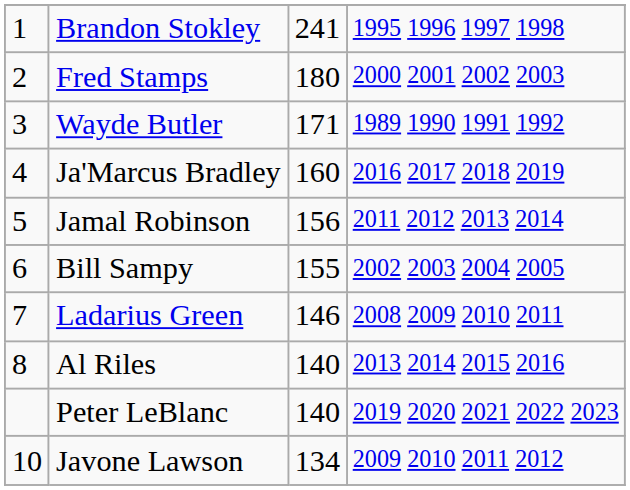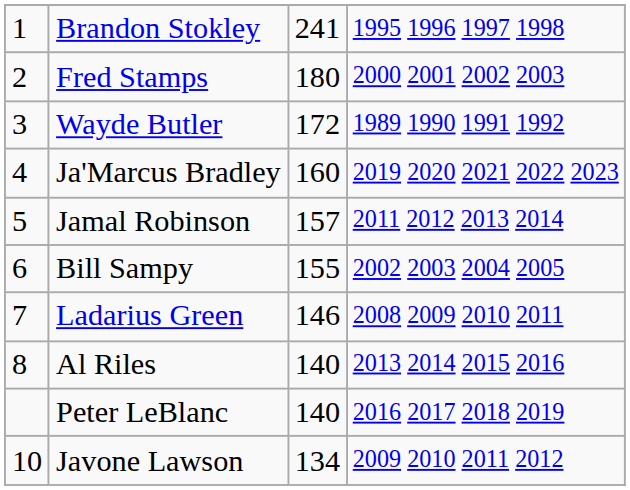 <table class="wikitable">
 <tr>
 </tr>
 <tr>
 <td>1</td>
 <td><a href='#'>Brandon Stokley</a></td>
 <td>241</td>
 <td style="font-size:80%;"><a href='#'>1995</a> <a href='#'>1996</a> <a href='#'>1997</a> <a href='#'>1998</a></td>
 </tr>
 <tr>
 <td>2</td>
 <td><a href='#'>Fred Stamps</a></td>
 <td>180</td>
 <td style="font-size:80%;"><a href='#'>2000</a> <a href='#'>2001</a> <a href='#'>2002</a> <a href='#'>2003</a></td>
 </tr>
 <tr>
 <td>3</td>
 <td><a href='#'>Wayde Butler</a></td>
-<td>171</td>
+<td>172</td>
 <td style="font-size:80%;"><a href='#'>1989</a> <a href='#'>1990</a> <a href='#'>1991</a> <a href='#'>1992</a></td>
 </tr>
 <tr>
 <td>4</td>
 <td>Ja'Marcus Bradley</td>
 <td>160</td>
-<td style="font-size:80%;"><a href='#'>2016</a> <a href='#'>2017</a> <a href='#'>2018</a> <a href='#'>2019</a></td>
+<td style="font-size:80%;"><a href='#'>2019</a> <a href='#'>2020</a> <a href='#'>2021</a> <a href='#'>2022</a> <a href='#'>2023</a></td>
 </tr>
 <tr>
 <td>5</td>
 <td>Jamal Robinson</td>
-<td>156</td>
+<td>157</td>
 <td style="font-size:80%;"><a href='#'>2011</a> <a href='#'>2012</a> <a href='#'>2013</a> <a href='#'>2014</a></td>
 </tr>
 <tr>
 <td>6</td>
 <td>Bill Sampy</td>
 <td>155</td>
 <td style="font-size:80%;"><a href='#'>2002</a> <a href='#'>2003</a> <a href='#'>2004</a> <a href='#'>2005</a></td>
 </tr>
 <tr>
 <td>7</td>
 <td><a href='#'>Ladarius Green</a></td>
 <td>146</td>
 <td style="font-size:80%;"><a href='#'>2008</a> <a href='#'>2009</a> <a href='#'>2010</a> <a href='#'>2011</a></td>
 </tr>
 <tr>
 <td>8</td>
 <td>Al Riles</td>
 <td>140</td>
 <td style="font-size:80%;"><a href='#'>2013</a> <a href='#'>2014</a> <a href='#'>2015</a> <a href='#'>2016</a></td>
 </tr>
 <tr>
 <td></td>
 <td>Peter LeBlanc</td>
 <td>140</td>
-<td style="font-size:80%;"><a href='#'>2019</a> <a href='#'>2020</a> <a href='#'>2021</a> <a href='#'>2022</a> <a href='#'>2023</a></td>
+<td style="font-size:80%;"><a href='#'>2016</a> <a href='#'>2017</a> <a href='#'>2018</a> <a href='#'>2019</a></td>
 </tr>
 <tr>
 <td>10</td>
 <td>Javone Lawson</td>
 <td>134</td>
 <td style="font-size:80%;"><a href='#'>2009</a> <a href='#'>2010</a> <a href='#'>2011</a> <a href='#'>2012</a></td>
 </tr>
 </table>
